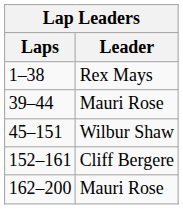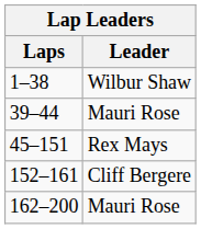 <table class="wikitable">
 <tr>
 <th colspan=2>Lap Leaders</th>
 </tr>
 <tr>
 <th>Laps</th>
 <th>Leader</th>
 </tr>
 <tr>
 <td>1–38</td>
-<td>Rex Mays</td>
+<td>Wilbur Shaw</td>
 </tr>
 <tr>
 <td>39–44</td>
 <td>Mauri Rose</td>
 </tr>
 <tr>
 <td>45–151</td>
-<td>Wilbur Shaw</td>
+<td>Rex Mays</td>
 </tr>
 <tr>
 <td>152–161</td>
 <td>Cliff Bergere</td>
 </tr>
 <tr>
 <td>162–200</td>
 <td>Mauri Rose</td>
 </tr>
 </table>
